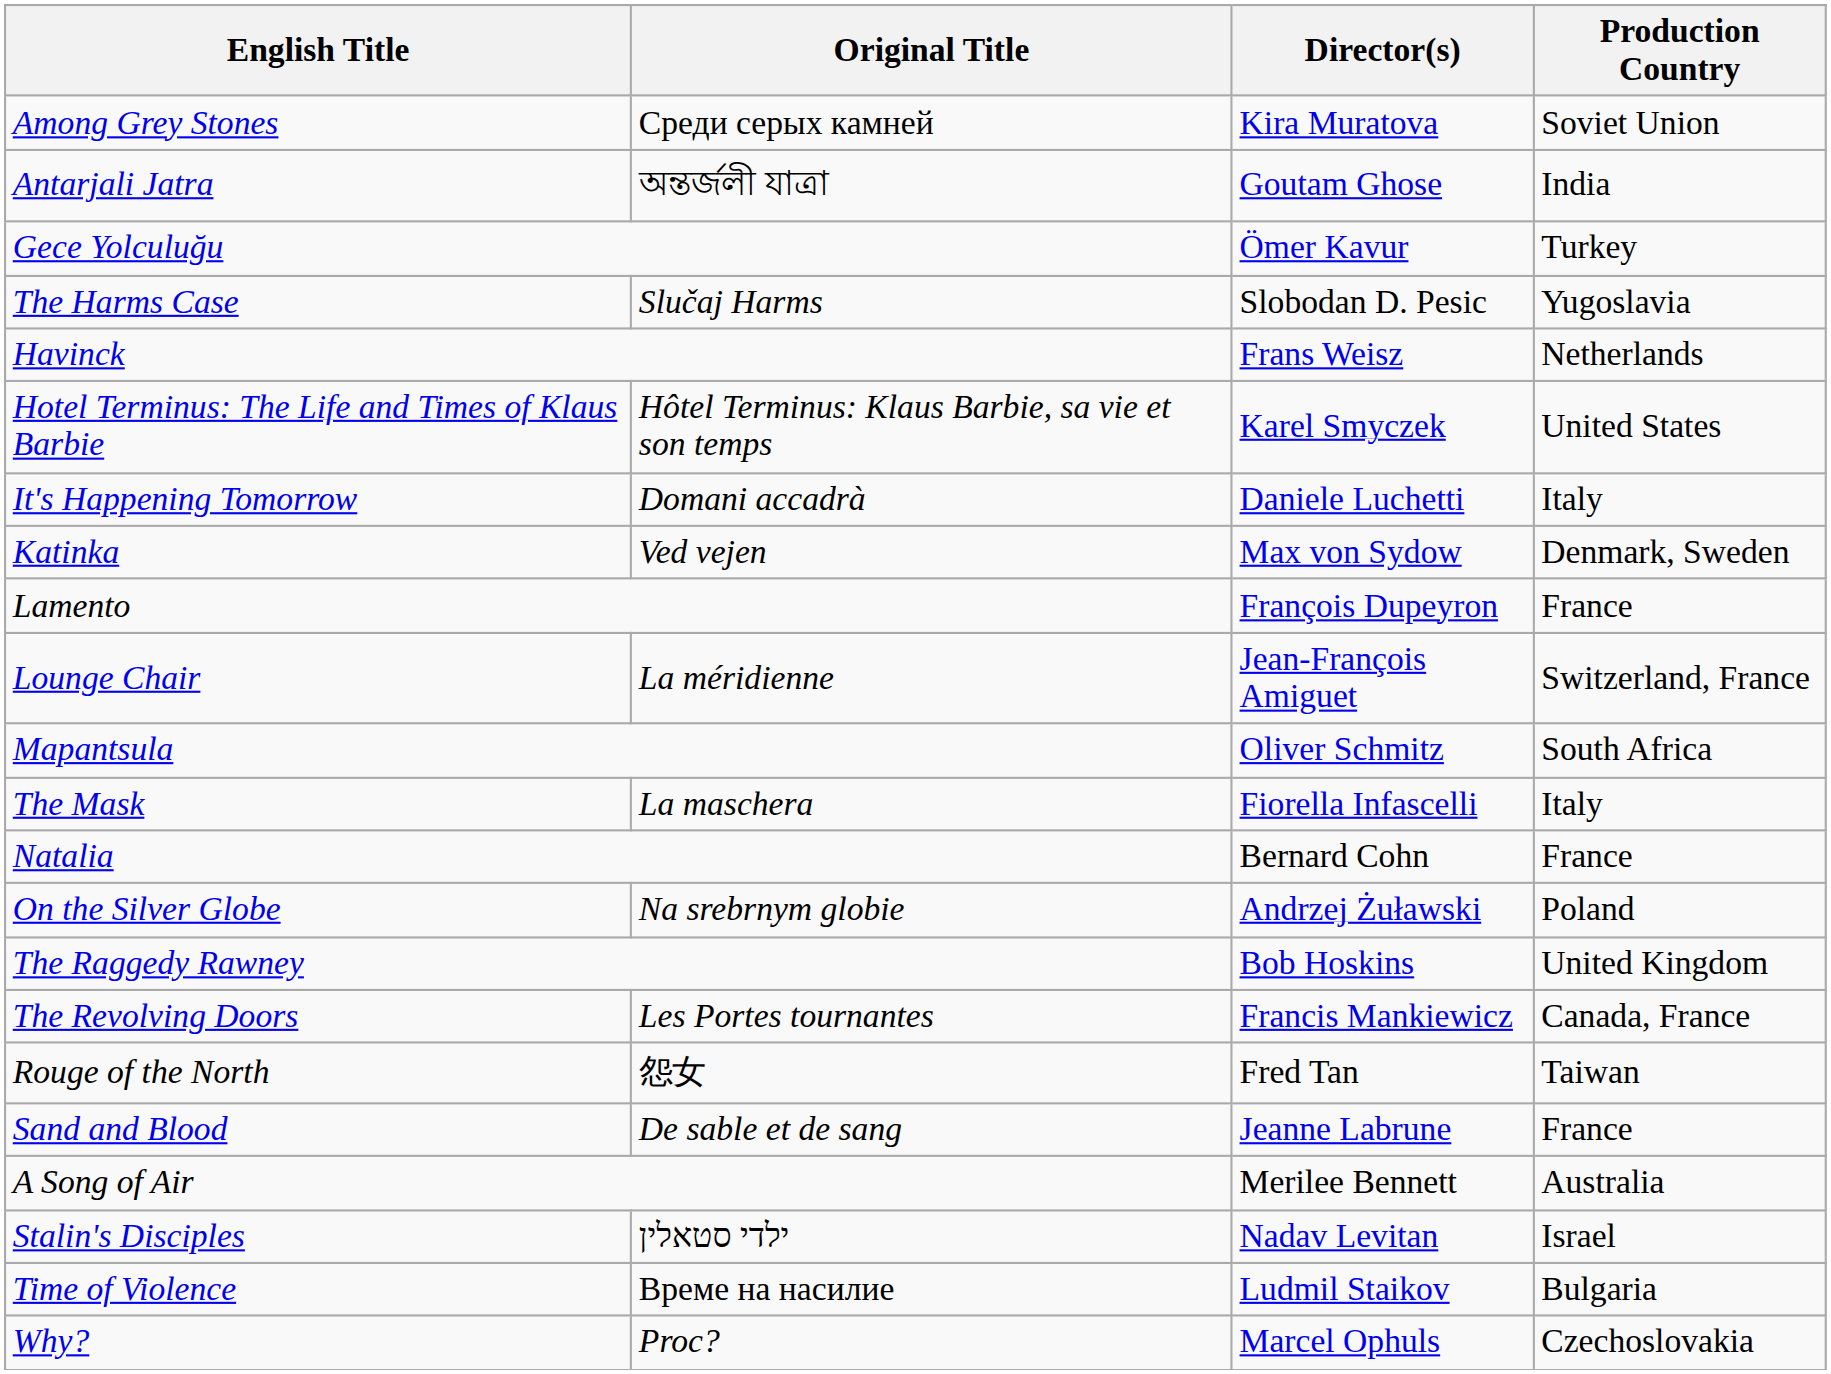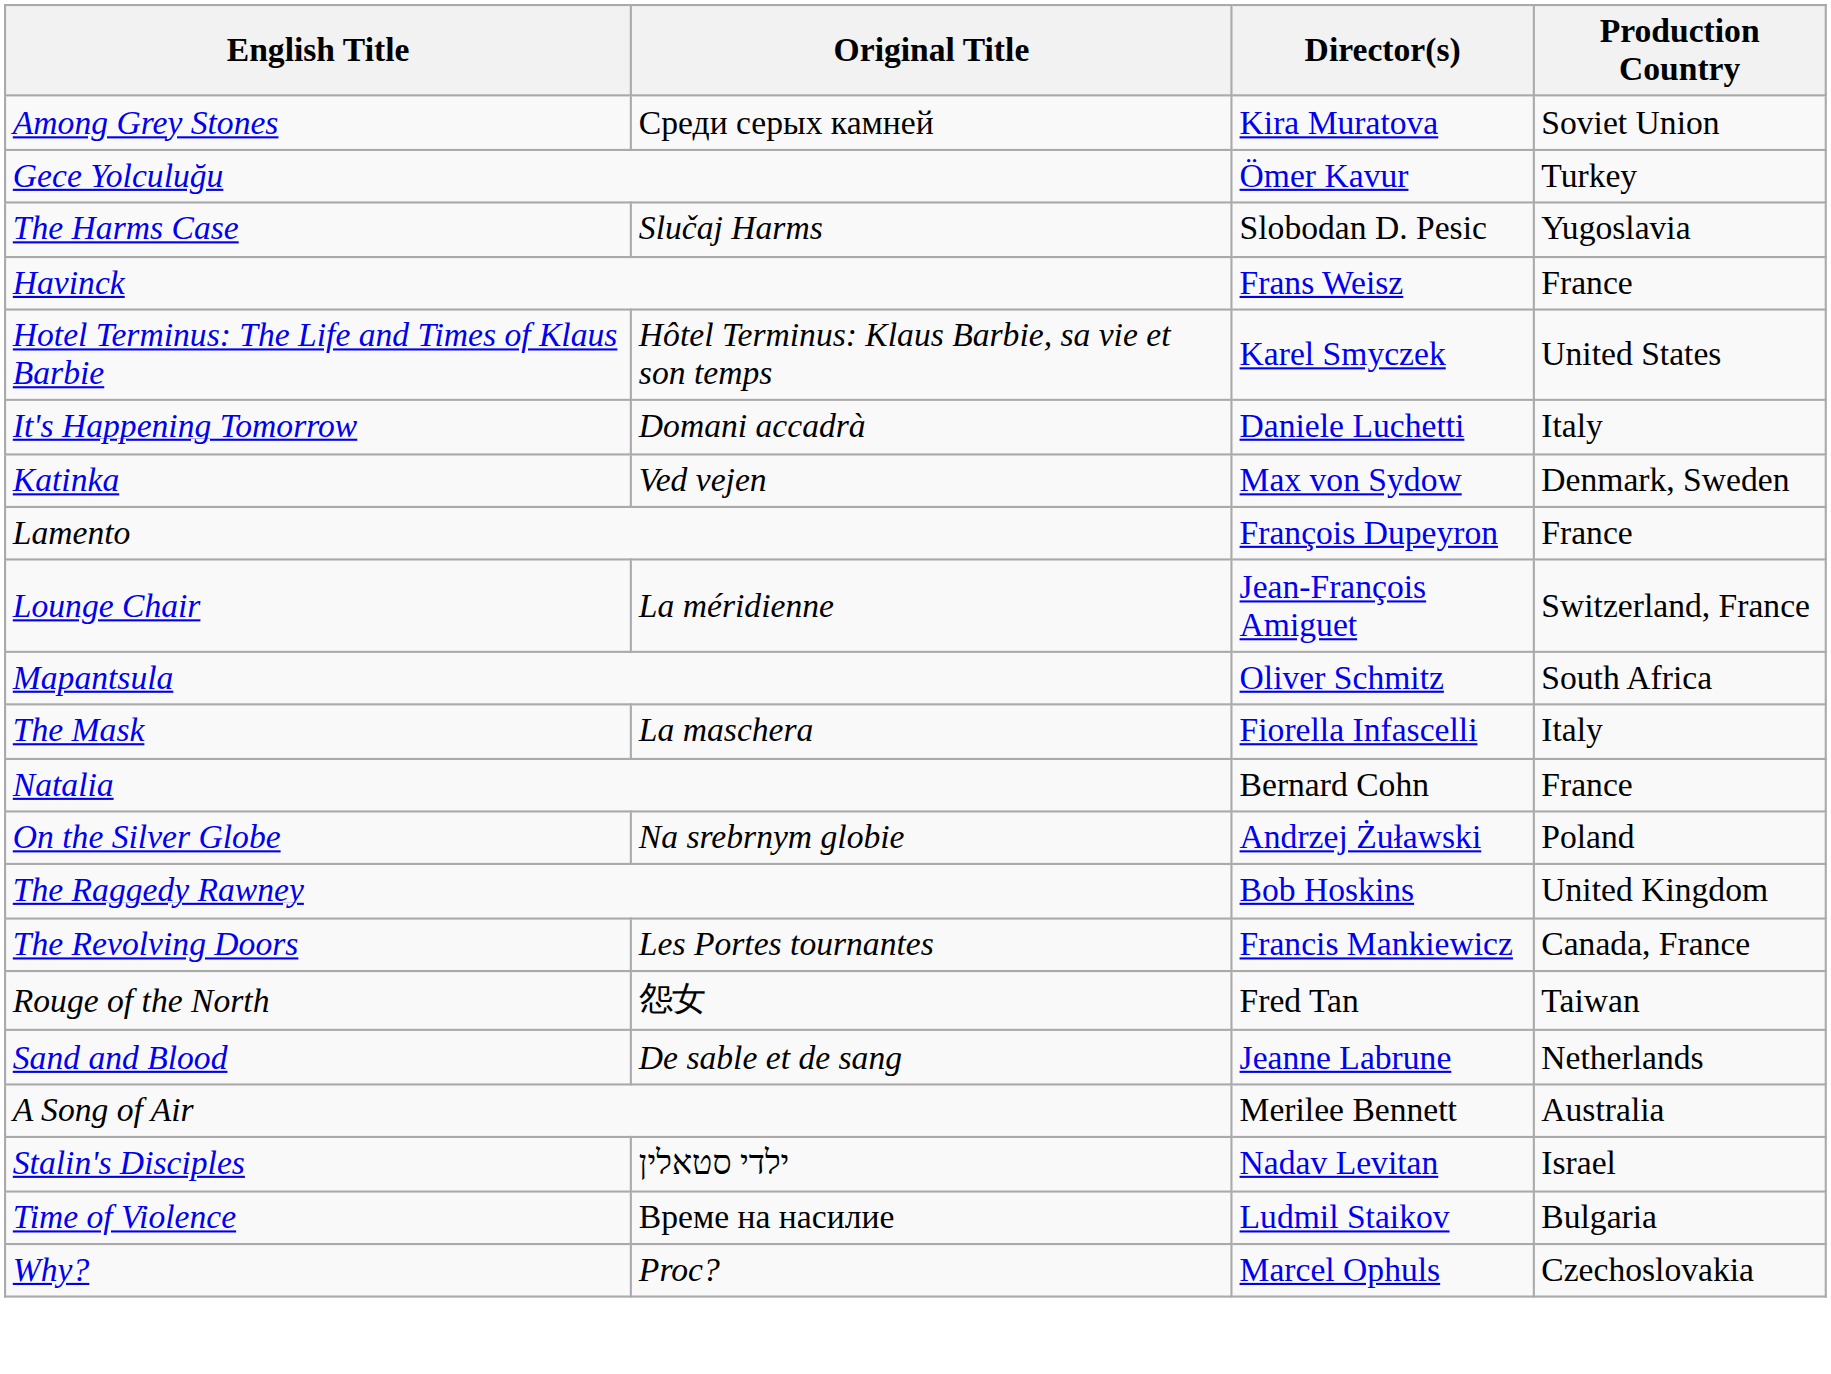 <table class="wikitable">
 <tr>
 <th>English Title</th>
 <th>Original Title</th>
 <th>Director(s)</th>
 <th>Production Country</th>
 </tr>
 <tr>
 <td><em><a href='#'>Among Grey Stones</a></em></td>
 <td>Среди серых камней</td>
 <td><a href='#'>Kira Muratova</a></td>
 <td>Soviet Union</td>
-</tr>
-<tr>
-<td><em><a href='#'>Antarjali Jatra</a></em></td>
-<td>অন্তর্জলী যাত্রা</td>
-<td><a href='#'>Goutam Ghose</a></td>
-<td>India</td>
 </tr>
 <tr>
 <td colspan="2"><em><a href='#'>Gece Yolculuğu</a></em></td>
 <td><a href='#'>Ömer Kavur</a></td>
 <td>Turkey</td>
 </tr>
 <tr>
 <td><em><a href='#'>The Harms Case</a></em></td>
 <td><em>Slučaj Harms</em></td>
 <td>Slobodan D. Pesic</td>
 <td>Yugoslavia</td>
 </tr>
 <tr>
 <td colspan="2"><em><a href='#'>Havinck</a></em></td>
 <td><a href='#'>Frans Weisz</a></td>
-<td>Netherlands</td>
+<td>France</td>
 </tr>
 <tr>
 <td><em><a href='#'>Hotel Terminus: The Life and Times of Klaus Barbie</a></em></td>
 <td><em>Hôtel Terminus: Klaus Barbie, sa vie et son temps</em></td>
 <td><a href='#'>Karel Smyczek</a></td>
 <td>United States</td>
 </tr>
 <tr>
 <td><em><a href='#'>It's Happening Tomorrow</a></em></td>
 <td><em>Domani accadrà</em></td>
 <td><a href='#'>Daniele Luchetti</a></td>
 <td>Italy</td>
 </tr>
 <tr>
 <td><em><a href='#'>Katinka</a></em></td>
 <td><em>Ved vejen</em></td>
 <td><a href='#'>Max von Sydow</a></td>
 <td>Denmark, Sweden</td>
 </tr>
 <tr>
 <td colspan="2"><em>Lamento</em></td>
 <td><a href='#'>François Dupeyron</a></td>
 <td>France</td>
 </tr>
 <tr>
 <td><em><a href='#'>Lounge Chair</a></em></td>
 <td><em>La méridienne</em></td>
 <td><a href='#'>Jean-François Amiguet</a></td>
 <td>Switzerland, France</td>
 </tr>
 <tr>
 <td colspan="2"><em><a href='#'>Mapantsula</a></em></td>
 <td><a href='#'>Oliver Schmitz</a></td>
 <td>South Africa</td>
 </tr>
 <tr>
 <td><em><a href='#'>The Mask</a></em></td>
 <td><em>La maschera</em></td>
 <td><a href='#'>Fiorella Infascelli</a></td>
 <td>Italy</td>
 </tr>
 <tr>
 <td colspan="2"><em><a href='#'>Natalia</a></em></td>
 <td>Bernard Cohn</td>
 <td>France</td>
 </tr>
 <tr>
 <td><em><a href='#'>On the Silver Globe</a></em></td>
 <td><em>Na srebrnym globie</em></td>
 <td><a href='#'>Andrzej Żuławski</a></td>
 <td>Poland</td>
 </tr>
 <tr>
 <td colspan="2"><em><a href='#'>The Raggedy Rawney</a></em></td>
 <td><a href='#'>Bob Hoskins</a></td>
 <td>United Kingdom</td>
 </tr>
 <tr>
 <td><em><a href='#'>The Revolving Doors</a></em></td>
 <td><em>Les Portes tournantes</em></td>
 <td><a href='#'>Francis Mankiewicz</a></td>
 <td>Canada, France</td>
 </tr>
 <tr>
 <td><em>Rouge of the North</em></td>
 <td>怨女</td>
 <td>Fred Tan</td>
 <td>Taiwan</td>
 </tr>
 <tr>
 <td><em><a href='#'>Sand and Blood</a></em></td>
 <td><em>De sable et de sang</em></td>
 <td><a href='#'>Jeanne Labrune</a></td>
-<td>France</td>
+<td>Netherlands</td>
 </tr>
 <tr>
 <td colspan="2"><em>A Song of Air</em></td>
 <td>Merilee Bennett</td>
 <td>Australia</td>
 </tr>
 <tr>
 <td><em><a href='#'>Stalin's Disciples</a></em></td>
 <td>ילדי סטאלין</td>
 <td><a href='#'>Nadav Levitan</a></td>
 <td>Israel</td>
 </tr>
 <tr>
 <td><em><a href='#'>Time of Violence</a></em></td>
 <td>Време на насилие</td>
 <td><a href='#'>Ludmil Staikov</a></td>
 <td>Bulgaria</td>
 </tr>
 <tr>
 <td><em><a href='#'>Why?</a></em></td>
 <td><em>Proc?</em></td>
 <td><a href='#'>Marcel Ophuls</a></td>
 <td>Czechoslovakia</td>
 </tr>
 </table>
